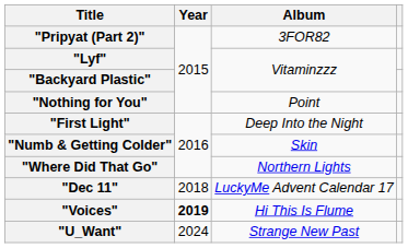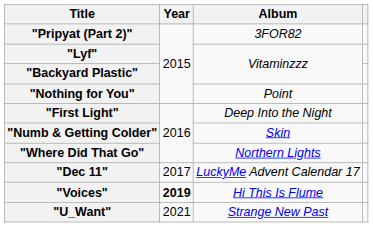 <table class="wikitable plainrowheaders" style="text-align:center;">
 <tr>
 <th>Title</th>
 <th>Year</th>
 <th>Album</th>
 <th></th>
 </tr>
 <tr>
 <th scope="row">"Pripyat (Part 2)"<br></th>
 <td rowspan="4">2015</td>
 <td><em>3FOR82</em></td>
 <td></td>
 </tr>
 <tr>
 <th scope="row">"Lyf"<br></th>
 <td rowspan="2"><em>Vitaminzzz</em></td>
 <td></td>
 </tr>
 <tr>
 <th scope="row">"Backyard Plastic"<br></th>
 <td></td>
 </tr>
 <tr>
 <th scope="row">"Nothing for You"<br></th>
 <td><em>Point</em></td>
 <td></td>
 </tr>
 <tr>
 <th scope="row">"First Light"<br></th>
 <td rowspan="3">2016</td>
 <td><em>Deep Into the Night</em></td>
 <td></td>
 </tr>
 <tr>
 <th scope="row">"Numb & Getting Colder"<br></th>
 <td><em><a href='#'>Skin</a></em></td>
 <td></td>
 </tr>
 <tr>
 <th scope="row">"Where Did That Go"<br></th>
 <td><em><a href='#'>Northern Lights</a></em></td>
 <td></td>
 </tr>
 <tr>
 <th scope="row">"Dec 11"<br></th>
-<td>2018</td>
+<td>2017</td>
 <td><em><a href='#'>LuckyMe</a> Advent Calendar 17</em></td>
 <td></td>
 </tr>
 <tr>
 <th scope="row">"Voices"<br></th>
 <td><strong>2019</strong></td>
 <td><em><a href='#'>Hi This Is Flume</a></em></td>
 <td></td>
 </tr>
 <tr>
 <th scope="row">"U_Want"<br></th>
-<td>2024</td>
+<td>2021</td>
 <td><em><a href='#'>Strange New Past</a></em></td>
 <td></td>
 </tr>
 </table>
